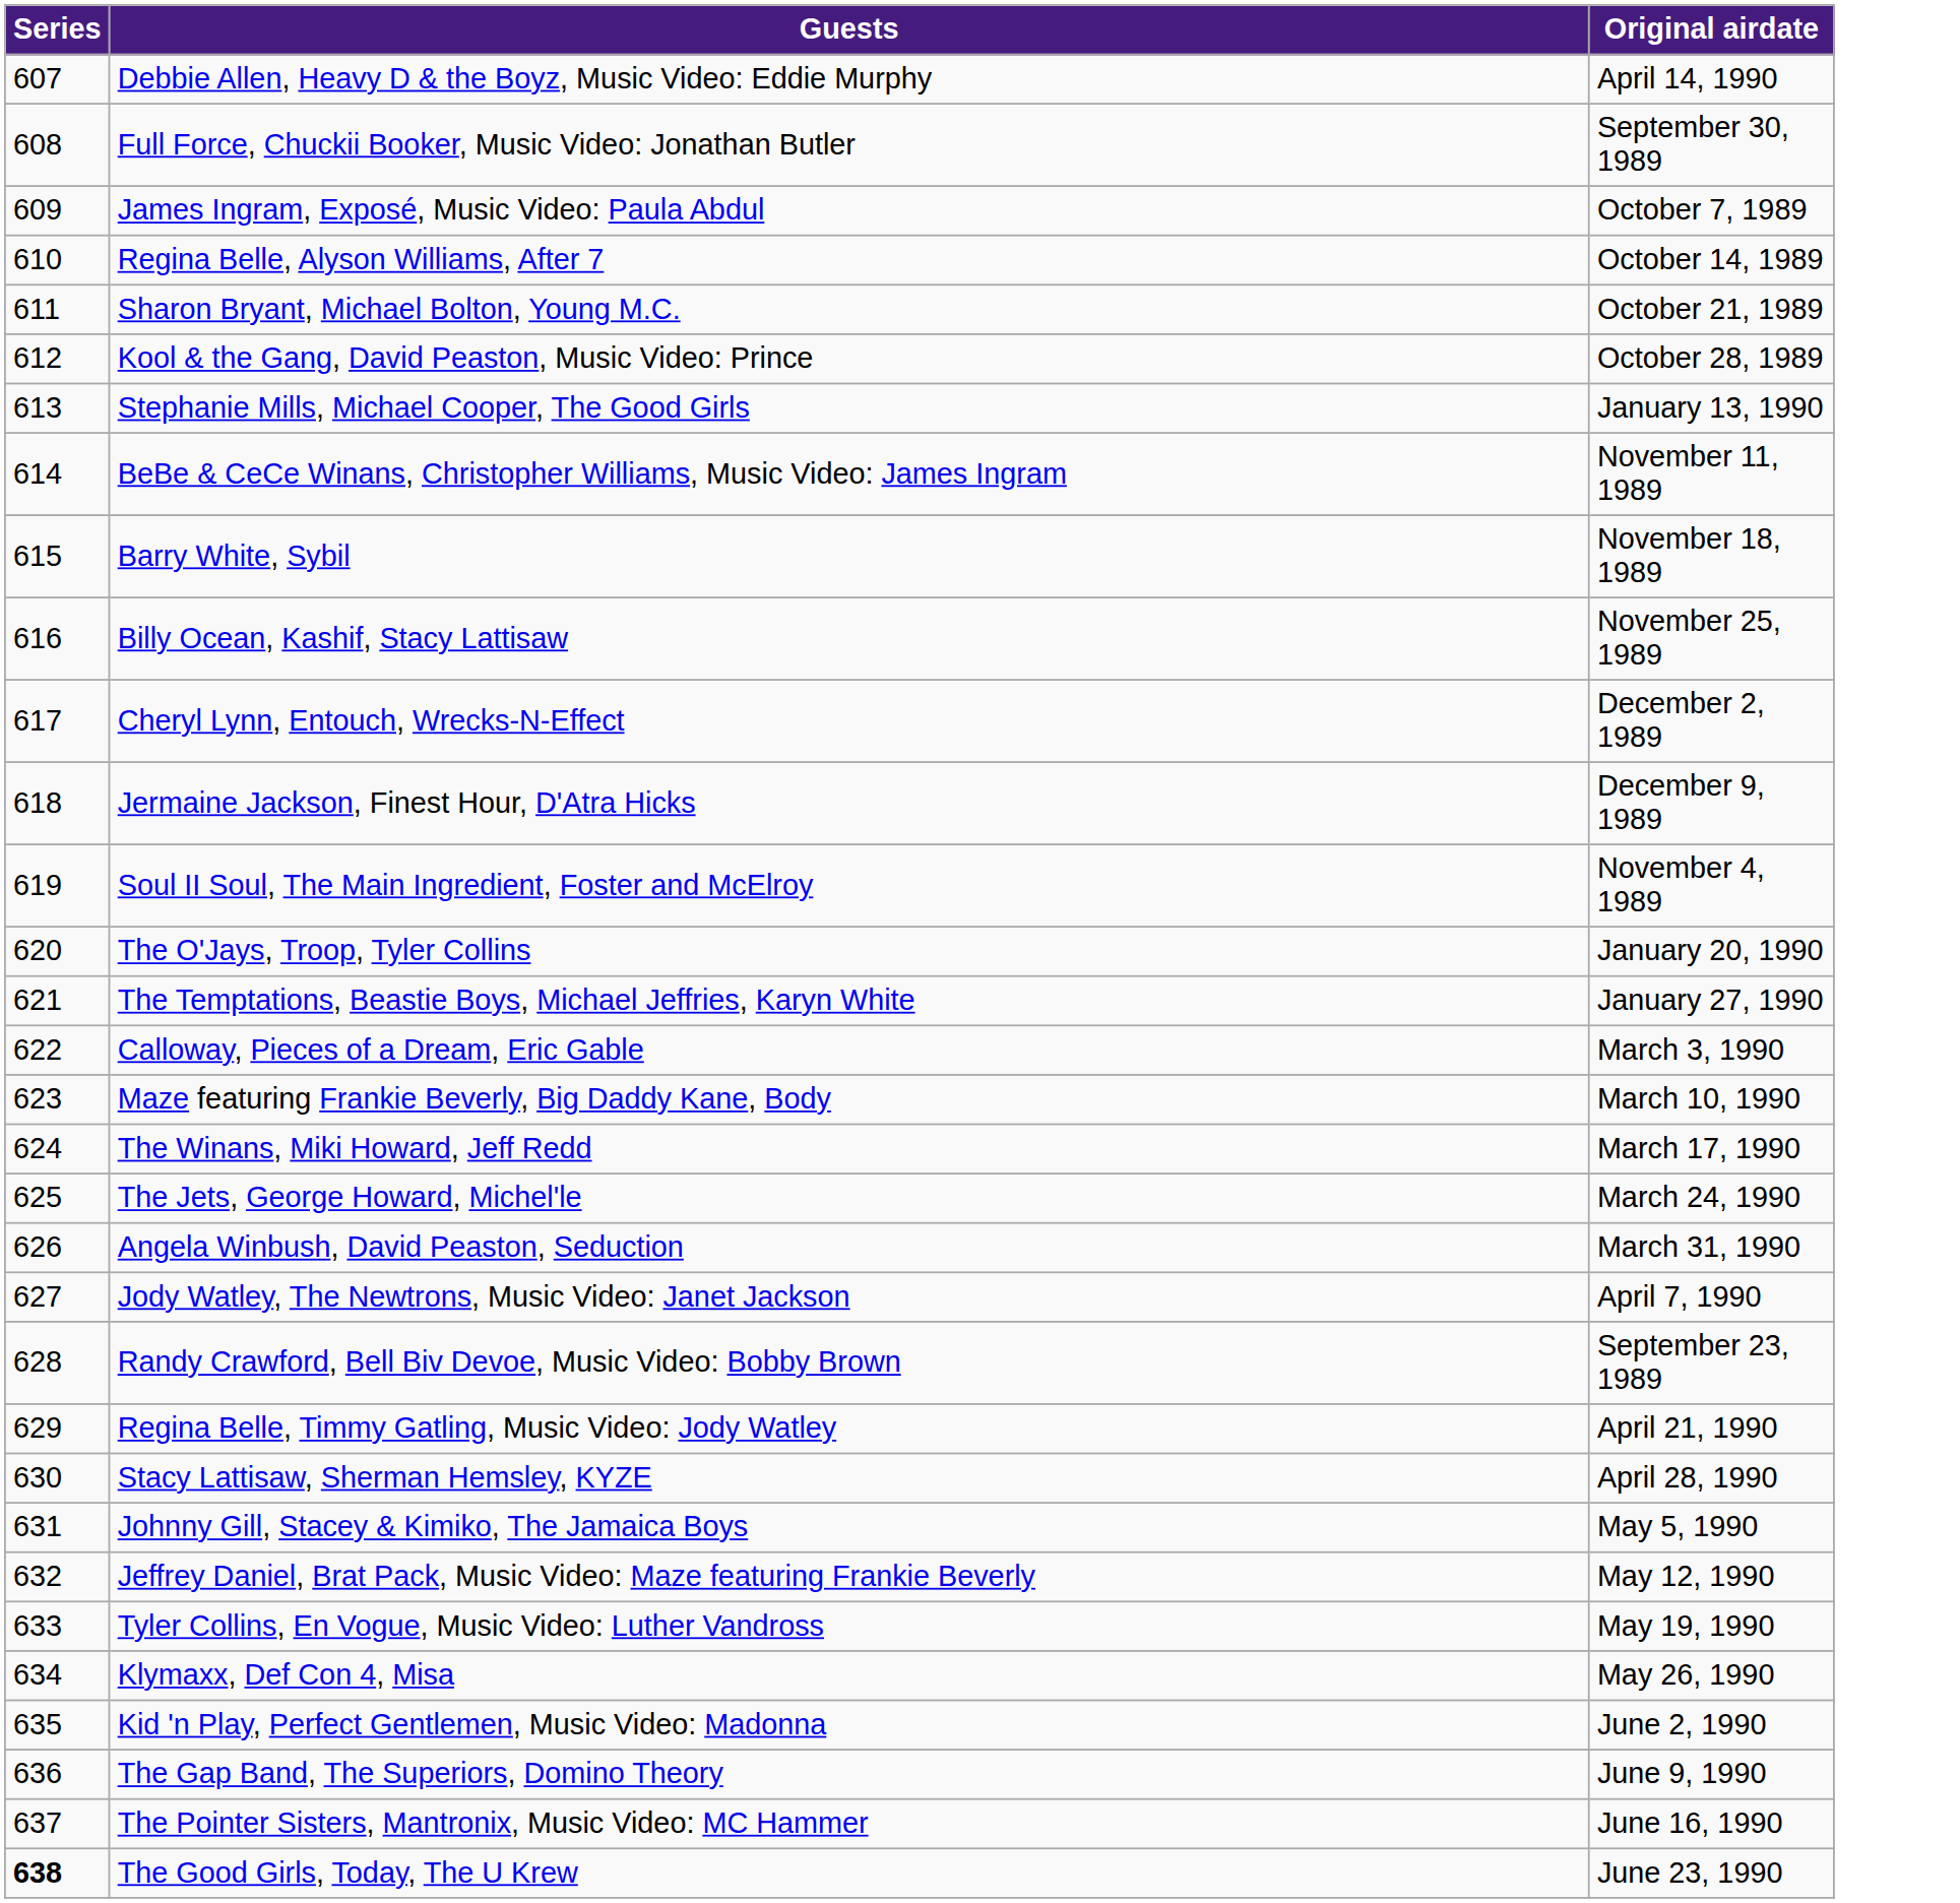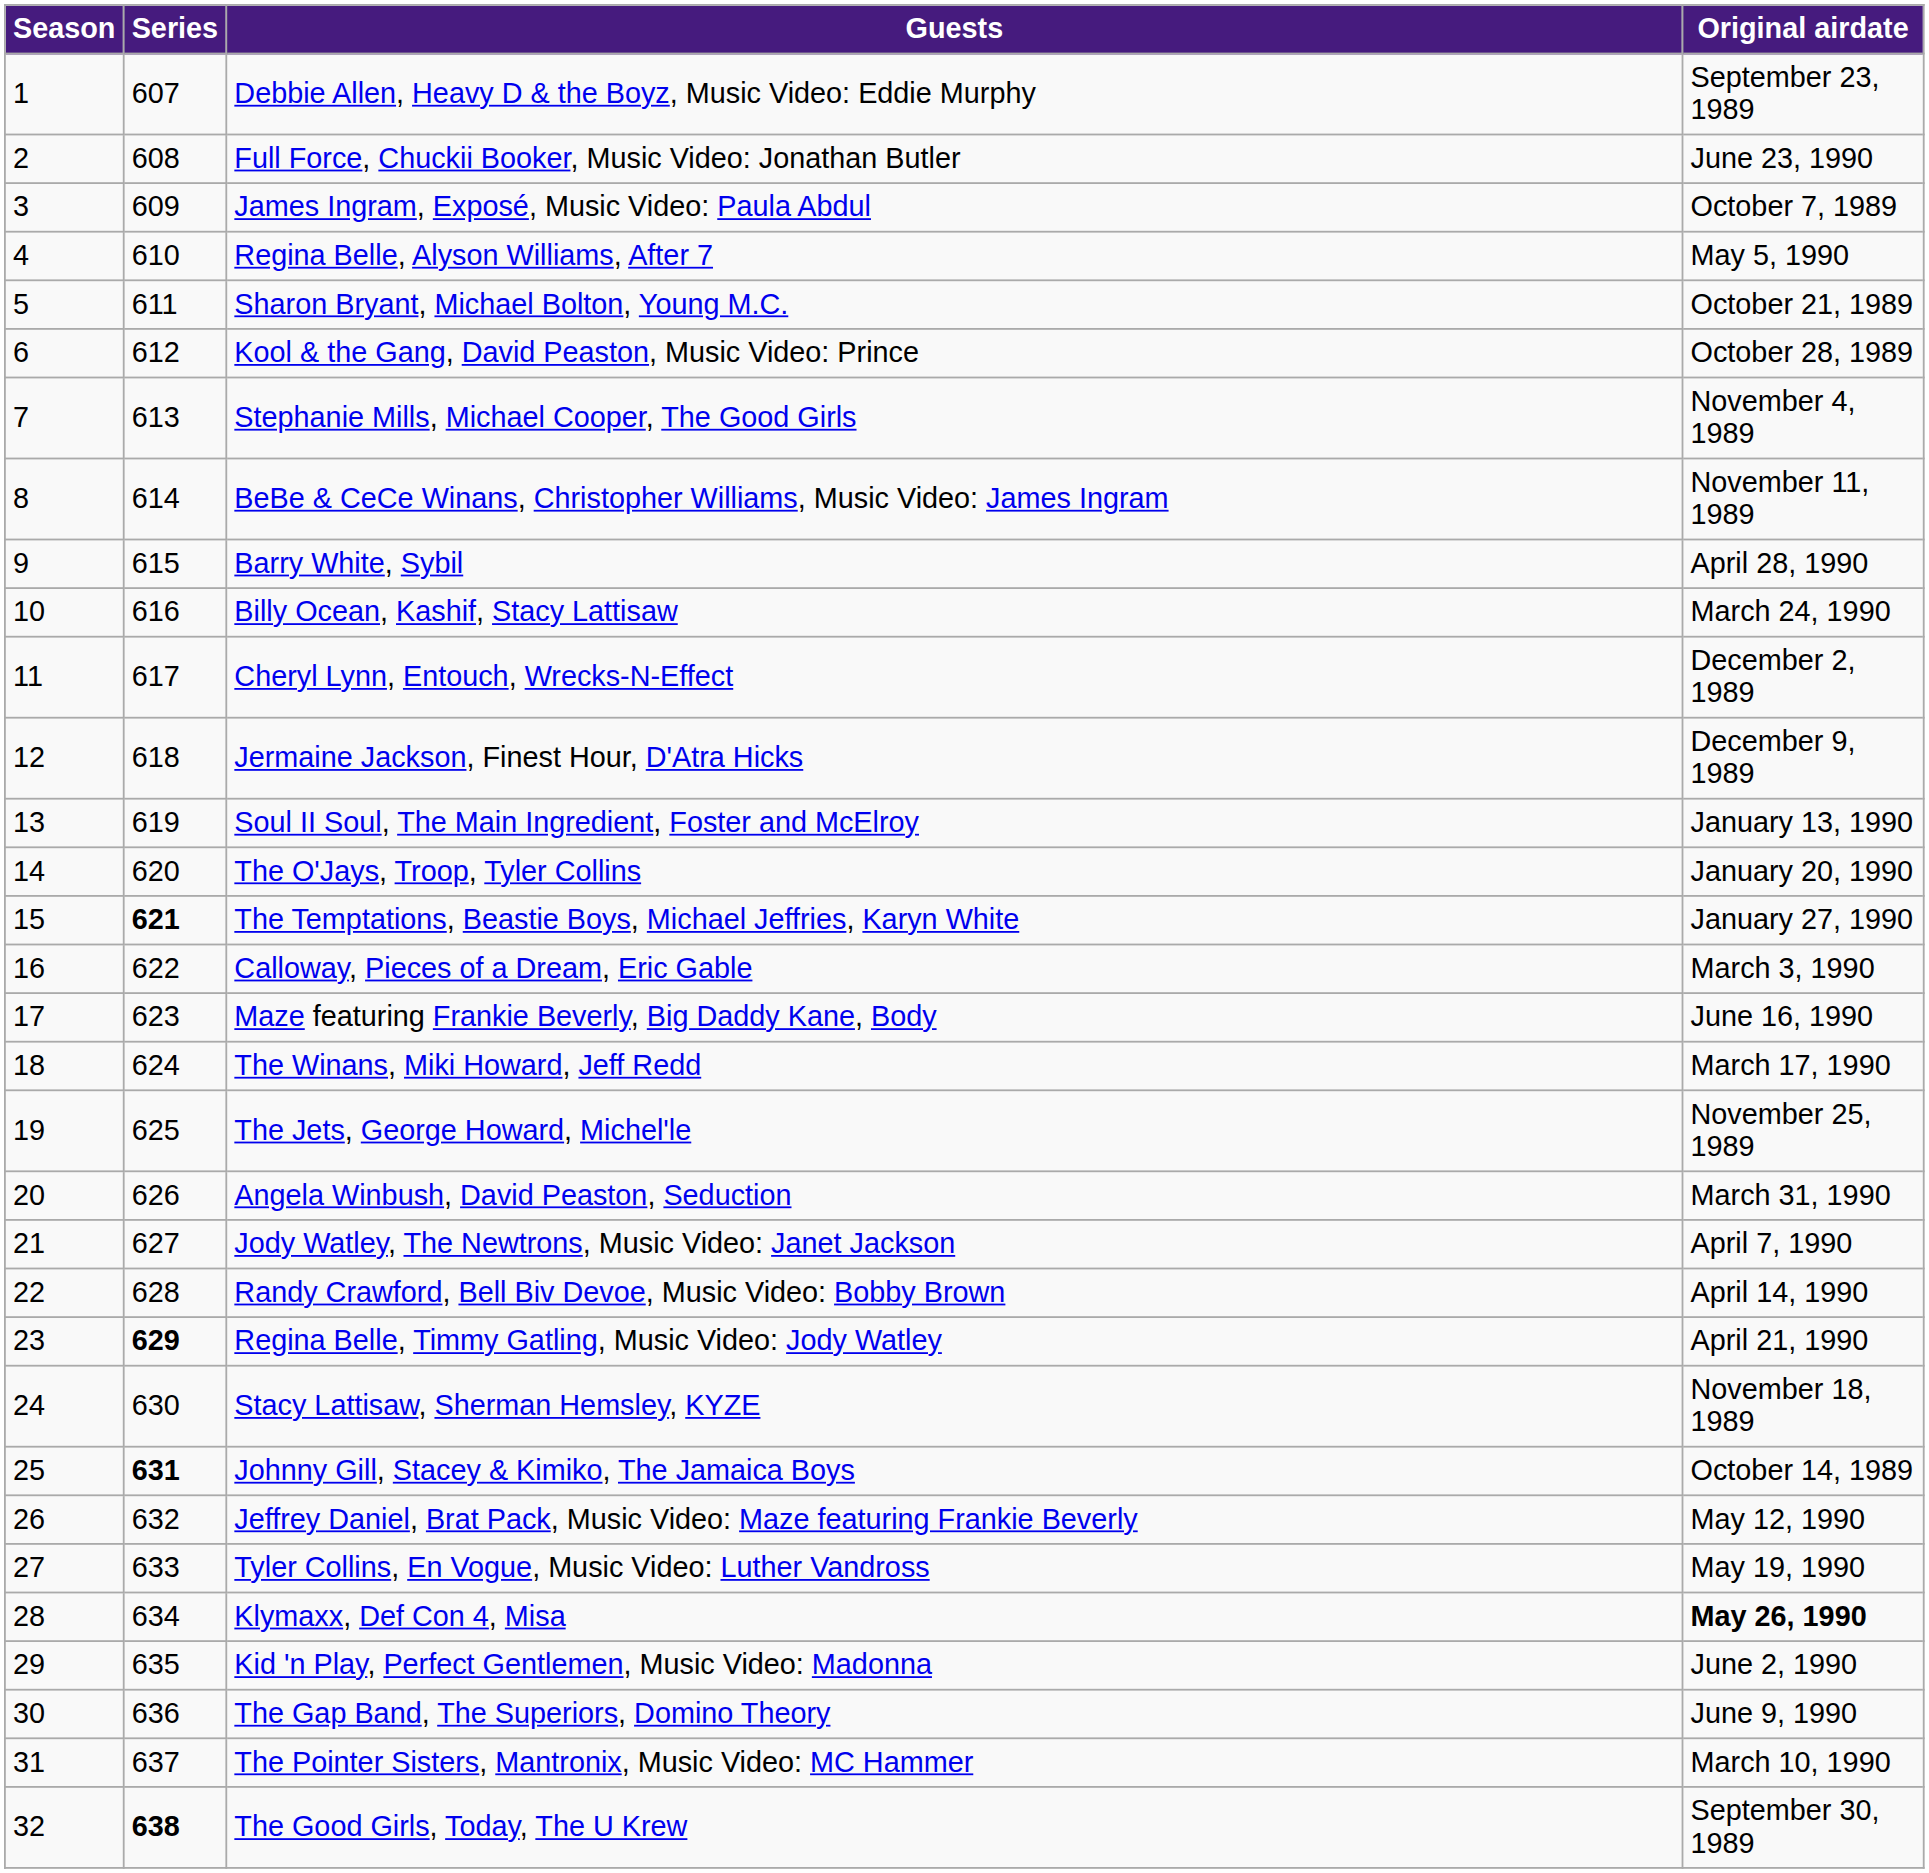 <table class="toccolours" border="2" cellpadding="4" cellspacing="0" style="margin: 1em 1em 1em 0; background: #f9f9f9; border: 1px #aaa solid; border-collapse: collapse">
 <tr style="vertical-align: top; text-align: center; background-color:#461B7E; color:white">
+<th><strong>Season</strong></th>
 <th><strong>Series</strong></th>
 <th style="width:800px;"><strong>Guests</strong></th>
 <th style="width:125px;"><strong>Original airdate</strong></th>
 </tr>
 <tr>
+<td>1</td>
 <td>607</td>
 <td><a href='#'>Debbie Allen</a>, <a href='#'>Heavy D & the Boyz</a>, Music Video: Eddie Murphy</td>
-<td>April 14, 1990</td>
+<td>September 23, 1989</td>
 </tr>
 <tr>
+<td>2</td>
 <td>608</td>
 <td><a href='#'>Full Force</a>, <a href='#'>Chuckii Booker</a>, Music Video: Jonathan Butler</td>
-<td>September 30, 1989</td>
+<td>June 23, 1990</td>
 </tr>
 <tr>
+<td>3</td>
 <td>609</td>
 <td><a href='#'>James Ingram</a>, <a href='#'>Exposé</a>, Music Video: <a href='#'>Paula Abdul</a></td>
 <td>October 7, 1989</td>
 </tr>
 <tr>
+<td>4</td>
 <td>610</td>
 <td><a href='#'>Regina Belle</a>, <a href='#'>Alyson Williams</a>, <a href='#'>After 7</a></td>
-<td>October 14, 1989</td>
+<td>May 5, 1990</td>
 </tr>
 <tr>
+<td>5</td>
 <td>611</td>
 <td><a href='#'>Sharon Bryant</a>, <a href='#'>Michael Bolton</a>, <a href='#'>Young M.C.</a></td>
 <td>October 21, 1989</td>
 </tr>
 <tr>
+<td>6</td>
 <td>612</td>
 <td><a href='#'>Kool & the Gang</a>, <a href='#'>David Peaston</a>, Music Video: Prince</td>
 <td>October 28, 1989</td>
 </tr>
 <tr>
+<td>7</td>
 <td>613</td>
 <td><a href='#'>Stephanie Mills</a>, <a href='#'>Michael Cooper</a>, <a href='#'>The Good Girls</a></td>
-<td>January 13, 1990</td>
+<td>November 4, 1989</td>
 </tr>
 <tr>
+<td>8</td>
 <td>614</td>
 <td><a href='#'>BeBe & CeCe Winans</a>, <a href='#'>Christopher Williams</a>, Music Video: <a href='#'>James Ingram</a></td>
 <td>November 11, 1989</td>
 </tr>
 <tr>
+<td>9</td>
 <td>615</td>
 <td><a href='#'>Barry White</a>, <a href='#'>Sybil</a></td>
-<td>November 18, 1989</td>
+<td>April 28, 1990</td>
 </tr>
 <tr>
+<td>10</td>
 <td>616</td>
 <td><a href='#'>Billy Ocean</a>, <a href='#'>Kashif</a>, <a href='#'>Stacy Lattisaw</a></td>
-<td>November 25, 1989</td>
+<td>March 24, 1990</td>
 </tr>
 <tr>
+<td>11</td>
 <td>617</td>
 <td><a href='#'>Cheryl Lynn</a>, <a href='#'>Entouch</a>, <a href='#'>Wrecks-N-Effect</a></td>
 <td>December 2, 1989</td>
 </tr>
 <tr>
+<td>12</td>
 <td>618</td>
 <td><a href='#'>Jermaine Jackson</a>, Finest Hour, <a href='#'>D'Atra Hicks</a></td>
 <td>December 9, 1989</td>
 </tr>
 <tr>
+<td>13</td>
 <td>619</td>
 <td><a href='#'>Soul II Soul</a>, <a href='#'>The Main Ingredient</a>, <a href='#'>Foster and McElroy</a></td>
-<td>November 4, 1989</td>
+<td>January 13, 1990</td>
 </tr>
 <tr>
+<td>14</td>
 <td>620</td>
 <td><a href='#'>The O'Jays</a>, <a href='#'>Troop</a>, <a href='#'>Tyler Collins</a></td>
 <td>January 20, 1990</td>
 </tr>
 <tr>
-<td>621</td>
+<td>15</td>
+<td><strong>621</strong></td>
 <td><a href='#'>The Temptations</a>, <a href='#'>Beastie Boys</a>, <a href='#'>Michael Jeffries</a>, <a href='#'>Karyn White</a></td>
 <td>January 27, 1990</td>
 </tr>
 <tr>
+<td>16</td>
 <td>622</td>
 <td><a href='#'>Calloway</a>, <a href='#'>Pieces of a Dream</a>, <a href='#'>Eric Gable</a></td>
 <td>March 3, 1990</td>
 </tr>
 <tr>
+<td>17</td>
 <td>623</td>
 <td><a href='#'>Maze</a> featuring <a href='#'>Frankie Beverly</a>, <a href='#'>Big Daddy Kane</a>, <a href='#'>Body</a></td>
-<td>March 10, 1990</td>
+<td>June 16, 1990</td>
 </tr>
 <tr>
+<td>18</td>
 <td>624</td>
 <td><a href='#'>The Winans</a>, <a href='#'>Miki Howard</a>, <a href='#'>Jeff Redd</a></td>
 <td>March 17, 1990</td>
 </tr>
 <tr>
+<td>19</td>
 <td>625</td>
 <td><a href='#'>The Jets</a>, <a href='#'>George Howard</a>, <a href='#'>Michel'le</a></td>
-<td>March 24, 1990</td>
+<td>November 25, 1989</td>
 </tr>
 <tr>
+<td>20</td>
 <td>626</td>
 <td><a href='#'>Angela Winbush</a>, <a href='#'>David Peaston</a>, <a href='#'>Seduction</a></td>
 <td>March 31, 1990</td>
 </tr>
 <tr>
+<td>21</td>
 <td>627</td>
 <td><a href='#'>Jody Watley</a>, <a href='#'>The Newtrons</a>, Music Video: <a href='#'>Janet Jackson</a></td>
 <td>April 7, 1990</td>
 </tr>
 <tr>
+<td>22</td>
 <td>628</td>
 <td><a href='#'>Randy Crawford</a>, <a href='#'>Bell Biv Devoe</a>, Music Video: <a href='#'>Bobby Brown</a></td>
-<td>September 23, 1989</td>
+<td>April 14, 1990</td>
 </tr>
 <tr>
-<td>629</td>
+<td>23</td>
+<td><strong>629</strong></td>
 <td><a href='#'>Regina Belle</a>, <a href='#'>Timmy Gatling</a>, Music Video: <a href='#'>Jody Watley</a></td>
 <td>April 21, 1990</td>
 </tr>
 <tr>
+<td>24</td>
 <td>630</td>
 <td><a href='#'>Stacy Lattisaw</a>, <a href='#'>Sherman Hemsley</a>, <a href='#'>KYZE</a></td>
-<td>April 28, 1990</td>
+<td>November 18, 1989</td>
 </tr>
 <tr>
-<td>631</td>
+<td>25</td>
+<td><strong>631</strong></td>
 <td><a href='#'>Johnny Gill</a>, <a href='#'>Stacey & Kimiko</a>, <a href='#'>The Jamaica Boys</a></td>
-<td>May 5, 1990</td>
+<td>October 14, 1989</td>
 </tr>
 <tr>
+<td>26</td>
 <td>632</td>
 <td><a href='#'>Jeffrey Daniel</a>, <a href='#'>Brat Pack</a>, Music Video: <a href='#'>Maze featuring Frankie Beverly</a></td>
 <td>May 12, 1990</td>
 </tr>
 <tr>
+<td>27</td>
 <td>633</td>
 <td><a href='#'>Tyler Collins</a>, <a href='#'>En Vogue</a>, Music Video: <a href='#'>Luther Vandross</a></td>
 <td>May 19, 1990</td>
 </tr>
 <tr>
+<td>28</td>
 <td>634</td>
 <td><a href='#'>Klymaxx</a>, <a href='#'>Def Con 4</a>, <a href='#'>Misa</a></td>
-<td>May 26, 1990</td>
+<td><strong>May 26, 1990</strong></td>
 </tr>
 <tr>
+<td>29</td>
 <td>635</td>
 <td><a href='#'>Kid 'n Play</a>, <a href='#'>Perfect Gentlemen</a>, Music Video: <a href='#'>Madonna</a></td>
 <td>June 2, 1990</td>
 </tr>
 <tr>
+<td>30</td>
 <td>636</td>
 <td><a href='#'>The Gap Band</a>, <a href='#'>The Superiors</a>, <a href='#'>Domino Theory</a></td>
 <td>June 9, 1990</td>
 </tr>
 <tr>
+<td>31</td>
 <td>637</td>
 <td><a href='#'>The Pointer Sisters</a>, <a href='#'>Mantronix</a>, Music Video: <a href='#'>MC Hammer</a></td>
-<td>June 16, 1990</td>
+<td>March 10, 1990</td>
 </tr>
 <tr>
+<td>32</td>
 <td><strong>638</strong></td>
 <td><a href='#'>The Good Girls</a>, <a href='#'>Today</a>, <a href='#'>The U Krew</a></td>
-<td>June 23, 1990</td>
+<td>September 30, 1989</td>
 </tr>
 </table>
